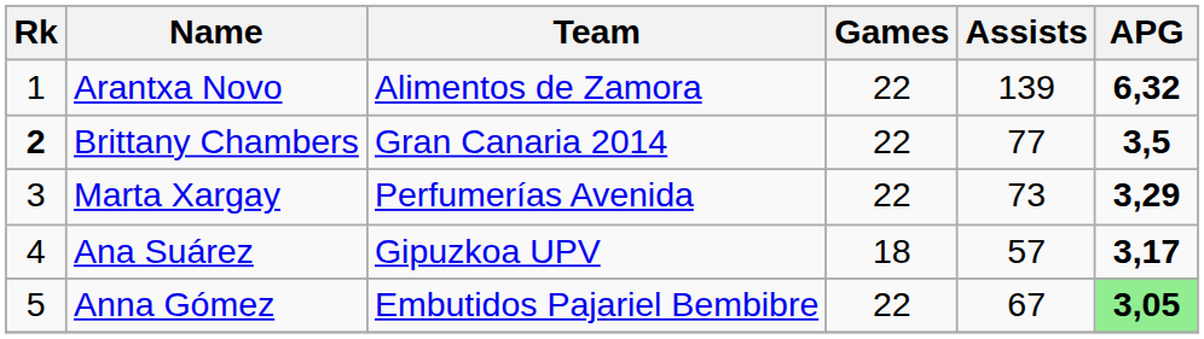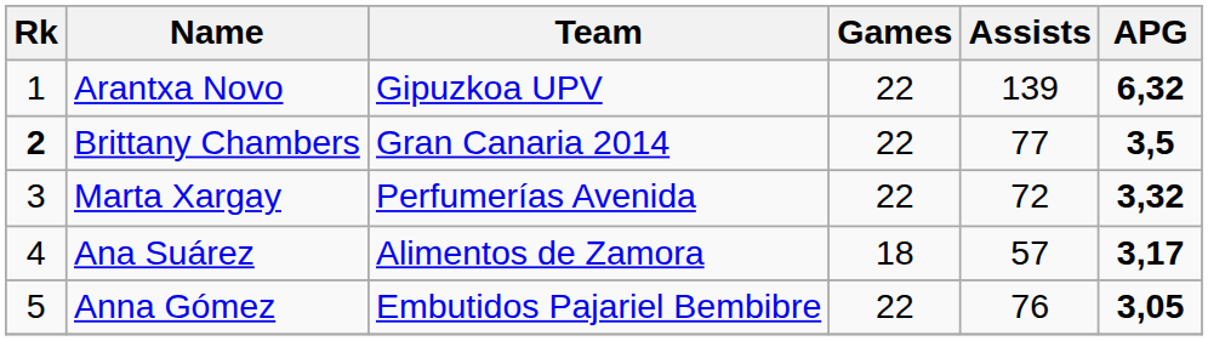 <table class="wikitable" style="text-align: center;">
 <tr>
 <th>Rk</th>
 <th>Name</th>
 <th>Team</th>
 <th>Games</th>
 <th>Assists</th>
 <th width=40>APG</th>
 </tr>
 <tr>
 <td>1</td>
 <td align="left"> <a href='#'>Arantxa Novo</a></td>
-<td align="left"><a href='#'>Alimentos de Zamora</a></td>
+<td align="left"><a href='#'>Gipuzkoa UPV</a></td>
 <td>22</td>
 <td>139</td>
 <td><strong>6,32</strong></td>
 </tr>
 <tr>
 <td><strong>2</strong></td>
 <td align="left"> <a href='#'>Brittany Chambers</a></td>
 <td align="left"><a href='#'>Gran Canaria 2014</a></td>
 <td>22</td>
 <td>77</td>
 <td><strong>3,5</strong></td>
 </tr>
 <tr>
 <td>3</td>
 <td align="left"> <a href='#'>Marta Xargay</a></td>
 <td align="left"><a href='#'>Perfumerías Avenida</a></td>
 <td>22</td>
-<td>73</td>
-<td><strong>3,29</strong></td>
+<td>72</td>
+<td><strong>3,32</strong></td>
 </tr>
 <tr>
 <td>4</td>
 <td align="left"> <a href='#'>Ana Suárez</a></td>
-<td align="left"><a href='#'>Gipuzkoa UPV</a></td>
+<td align="left"><a href='#'>Alimentos de Zamora</a></td>
 <td>18</td>
 <td>57</td>
 <td><strong>3,17</strong></td>
 </tr>
 <tr>
 <td>5</td>
 <td align="left"> <a href='#'>Anna Gómez</a></td>
 <td align="left"><a href='#'>Embutidos Pajariel Bembibre</a></td>
 <td>22</td>
-<td>67</td>
-<td style="background: lightgreen;"><strong>3,05</strong></td>
+<td>76</td>
+<td><strong>3,05</strong></td>
 </tr>
 <tr>
 </tr>
 </table>
